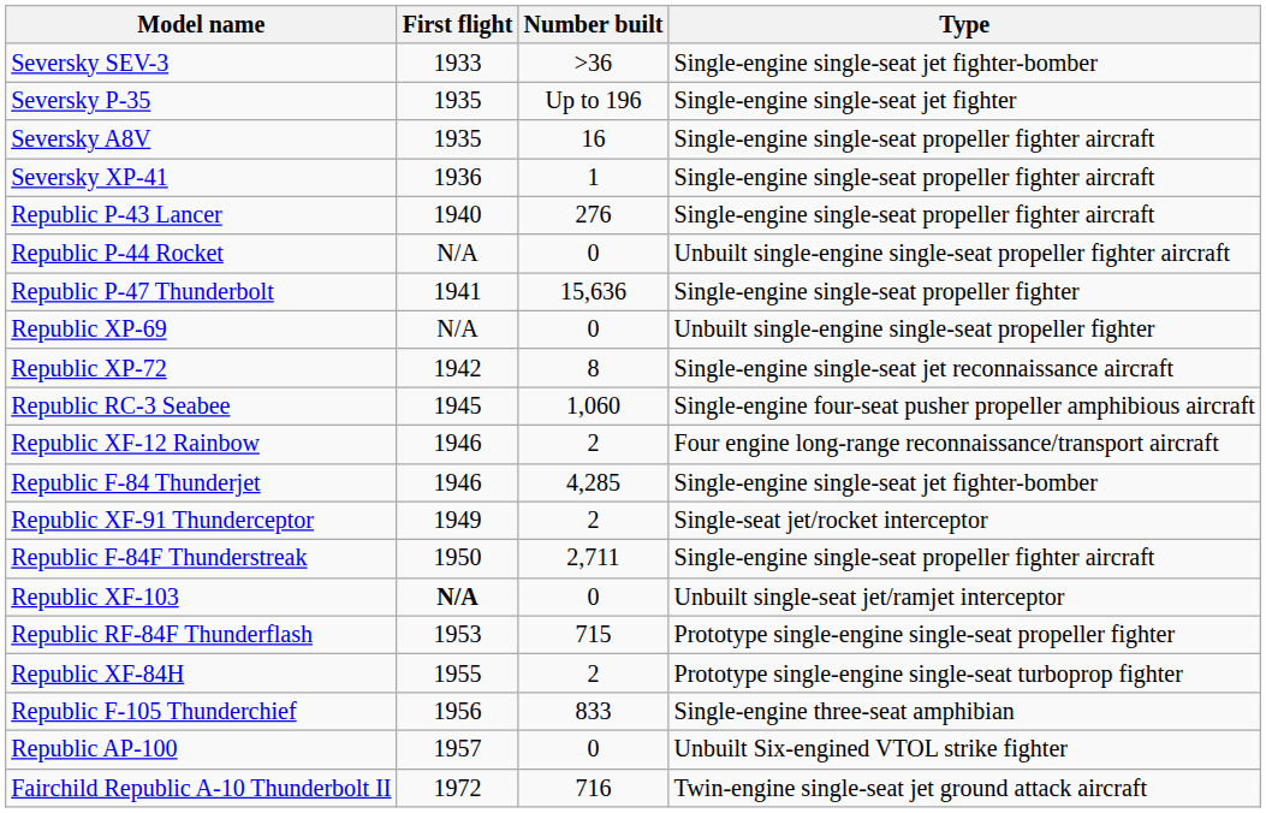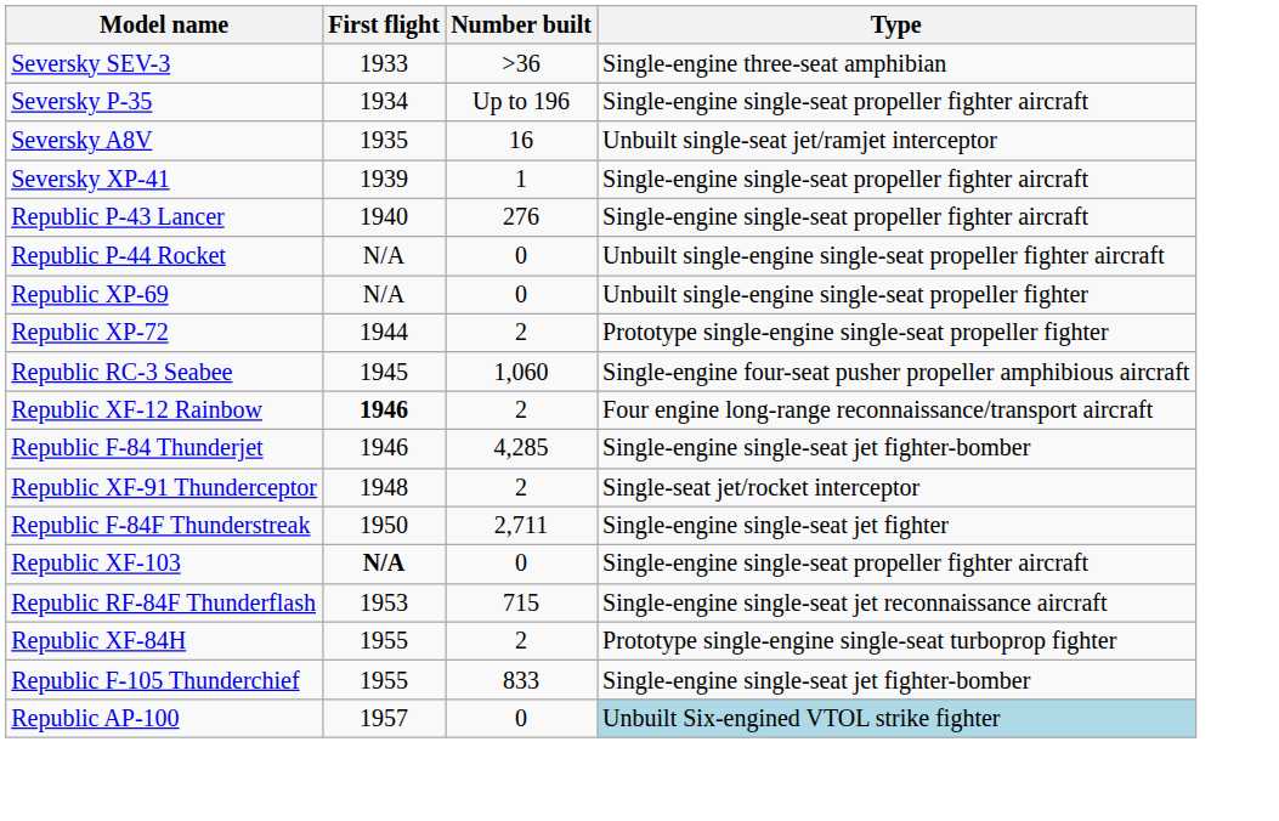 <table class="wikitable sortable">
 <tr>
 <th>Model name</th>
 <th>First flight</th>
 <th>Number built</th>
 <th>Type</th>
 </tr>
 <tr>
 <td align=left><a href='#'>Seversky SEV-3</a></td>
 <td align=center>1933</td>
 <td align=center>>36</td>
-<td align=left>Single-engine single-seat jet fighter-bomber</td>
+<td align=left>Single-engine three-seat amphibian</td>
 </tr>
 <tr>
 <td align=left><a href='#'>Seversky P-35</a></td>
-<td align=center>1935</td>
+<td align=center>1934</td>
 <td align=center>Up to 196</td>
-<td align=left>Single-engine single-seat jet fighter</td>
+<td align=left>Single-engine single-seat propeller fighter aircraft</td>
 </tr>
 <tr>
 <td align=left><a href='#'>Seversky A8V</a></td>
 <td align=center>1935</td>
 <td align=center>16</td>
-<td align=left>Single-engine single-seat propeller fighter aircraft</td>
+<td align=left>Unbuilt single-seat jet/ramjet interceptor</td>
 </tr>
 <tr>
 <td align=left><a href='#'>Seversky XP-41</a></td>
-<td align=center>1936</td>
+<td align=center>1939</td>
 <td align=center>1</td>
 <td align=left>Single-engine single-seat propeller fighter aircraft</td>
 </tr>
 <tr>
 <td align=left><a href='#'>Republic P-43 Lancer</a></td>
 <td align=center>1940</td>
 <td align=center>276</td>
 <td align=left>Single-engine single-seat propeller fighter aircraft</td>
 </tr>
 <tr>
 <td align=left><a href='#'>Republic P-44 Rocket</a></td>
 <td align=center>N/A</td>
 <td align=center>0</td>
 <td align=left>Unbuilt single-engine single-seat propeller fighter aircraft</td>
 </tr>
 <tr>
-<td align=left><a href='#'>Republic P-47 Thunderbolt</a></td>
-<td align=center>1941</td>
-<td align=center>15,636</td>
-<td align=left>Single-engine single-seat propeller fighter</td>
-</tr>
-<tr>
 <td align=left><a href='#'>Republic XP-69</a></td>
 <td align=center>N/A</td>
 <td align=center>0</td>
 <td align=left>Unbuilt single-engine single-seat propeller fighter</td>
 </tr>
 <tr>
 <td align=left><a href='#'>Republic XP-72</a></td>
-<td align=center>1942</td>
-<td align=center>8</td>
-<td align=left>Single-engine single-seat jet reconnaissance aircraft</td>
+<td align=center>1944</td>
+<td align=center>2</td>
+<td align=left>Prototype single-engine single-seat propeller fighter</td>
 </tr>
 <tr>
 <td align=left><a href='#'>Republic RC-3 Seabee</a></td>
 <td align=center>1945</td>
 <td align=center>1,060</td>
 <td align=left>Single-engine four-seat pusher propeller amphibious aircraft</td>
 </tr>
 <tr>
 <td align=left><a href='#'>Republic XF-12 Rainbow</a></td>
-<td align=center>1946</td>
+<td align=center><strong>1946</strong></td>
 <td align=center>2</td>
 <td align=left>Four engine long-range reconnaissance/transport aircraft</td>
 </tr>
 <tr>
 <td align=left><a href='#'>Republic F-84 Thunderjet</a></td>
 <td align=center>1946</td>
 <td align=center>4,285</td>
 <td align=left>Single-engine single-seat jet fighter-bomber</td>
 </tr>
 <tr>
 <td align=left><a href='#'>Republic XF-91 Thunderceptor</a></td>
-<td align=center>1949</td>
+<td align=center>1948</td>
 <td align=center>2</td>
 <td align=left>Single-seat jet/rocket interceptor</td>
 </tr>
 <tr>
 <td align=left><a href='#'>Republic F-84F Thunderstreak</a></td>
 <td align=center>1950</td>
 <td align=center>2,711</td>
-<td align=left>Single-engine single-seat propeller fighter aircraft</td>
+<td align=left>Single-engine single-seat jet fighter</td>
 </tr>
 <tr>
 <td align=left><a href='#'>Republic XF-103</a></td>
 <td align=center><strong>N/A</strong></td>
 <td align=center>0</td>
-<td align=left>Unbuilt single-seat jet/ramjet interceptor</td>
+<td align=left>Single-engine single-seat propeller fighter aircraft</td>
 </tr>
 <tr>
 <td align=left><a href='#'>Republic RF-84F Thunderflash</a></td>
 <td align=center>1953</td>
 <td align=center>715</td>
-<td align=left>Prototype single-engine single-seat propeller fighter</td>
+<td align=left>Single-engine single-seat jet reconnaissance aircraft</td>
 </tr>
 <tr>
 <td align=left><a href='#'>Republic XF-84H</a></td>
 <td align=center>1955</td>
 <td align=center>2</td>
 <td align=left>Prototype single-engine single-seat turboprop fighter</td>
 </tr>
 <tr>
 <td align=left><a href='#'>Republic F-105 Thunderchief</a></td>
-<td align=center>1956</td>
+<td align=center>1955</td>
 <td align=center>833</td>
-<td align=left>Single-engine three-seat amphibian</td>
+<td align=left>Single-engine single-seat jet fighter-bomber</td>
 </tr>
 <tr>
 <td align=left><a href='#'>Republic AP-100</a></td>
 <td align=center>1957</td>
 <td align=center>0</td>
-<td align=left>Unbuilt Six-engined VTOL strike fighter</td>
-</tr>
-<tr>
-<td align=left><a href='#'>Fairchild Republic A-10 Thunderbolt II</a></td>
-<td align=center>1972</td>
-<td align=center>716</td>
-<td align=left>Twin-engine single-seat jet ground attack aircraft</td>
+<td align=left style="background: lightblue;">Unbuilt Six-engined VTOL strike fighter</td>
 </tr>
 </table>
